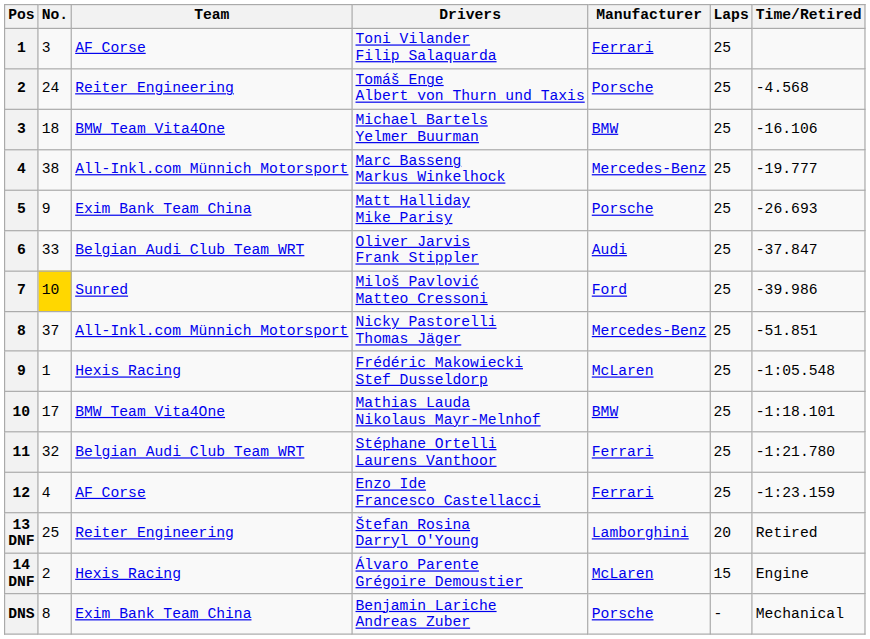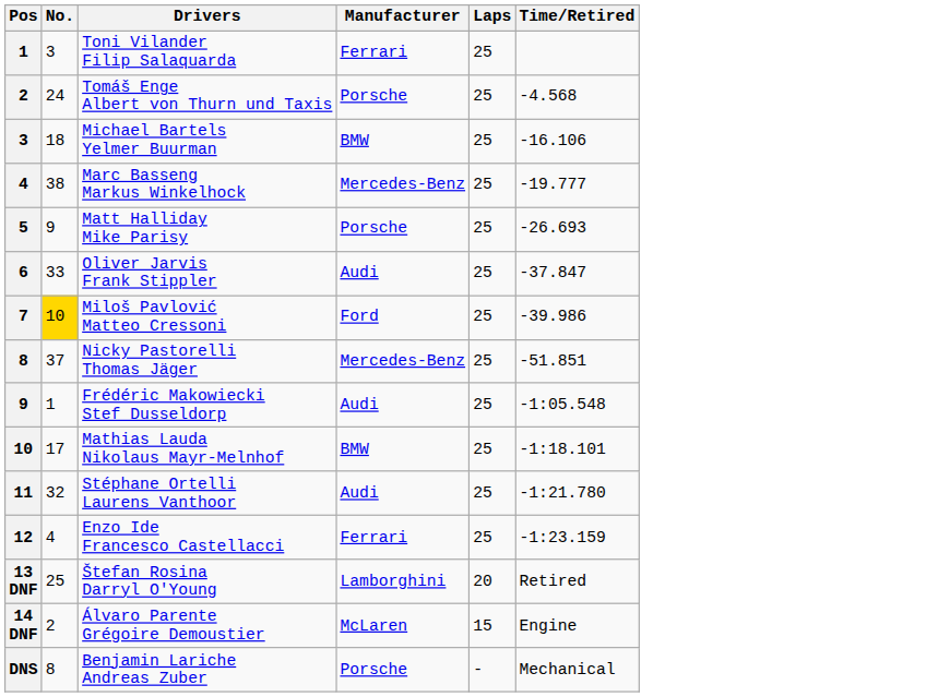 <table class="wikitable" style="font-size: 95%;">
 <tr>
 <th>Pos</th>
 <th>No.</th>
-<th>Team</th>
 <th>Drivers</th>
 <th>Manufacturer</th>
 <th>Laps</th>
 <th>Time/Retired</th>
 </tr>
 <tr>
 <th>1</th>
 <td>3</td>
-<td> <a href='#'>AF Corse</a></td>
 <td> <a href='#'>Toni Vilander</a><br> <a href='#'>Filip Salaquarda</a></td>
 <td><a href='#'>Ferrari</a></td>
 <td>25</td>
 <td></td>
 </tr>
 <tr>
 <th>2</th>
 <td>24</td>
-<td> <a href='#'>Reiter Engineering</a></td>
 <td> <a href='#'>Tomáš Enge</a><br> <a href='#'>Albert von Thurn und Taxis</a></td>
 <td><a href='#'>Porsche</a></td>
 <td>25</td>
 <td>-4.568</td>
 </tr>
 <tr>
 <th>3</th>
 <td>18</td>
-<td> <a href='#'>BMW Team Vita4One</a></td>
 <td> <a href='#'>Michael Bartels</a><br> <a href='#'>Yelmer Buurman</a></td>
 <td><a href='#'>BMW</a></td>
 <td>25</td>
 <td>-16.106</td>
 </tr>
 <tr>
 <th>4</th>
 <td>38</td>
-<td> <a href='#'>All-Inkl.com Münnich Motorsport</a></td>
 <td> <a href='#'>Marc Basseng</a><br> <a href='#'>Markus Winkelhock</a></td>
 <td><a href='#'>Mercedes-Benz</a></td>
 <td>25</td>
 <td>-19.777</td>
 </tr>
 <tr>
 <th>5</th>
 <td>9</td>
-<td> <a href='#'>Exim Bank Team China</a></td>
 <td> <a href='#'>Matt Halliday</a><br> <a href='#'>Mike Parisy</a></td>
 <td><a href='#'>Porsche</a></td>
 <td>25</td>
 <td>-26.693</td>
 </tr>
 <tr>
 <th>6</th>
 <td>33</td>
-<td> <a href='#'>Belgian Audi Club Team WRT</a></td>
 <td> <a href='#'>Oliver Jarvis</a><br> <a href='#'>Frank Stippler</a></td>
 <td><a href='#'>Audi</a></td>
 <td>25</td>
 <td>-37.847</td>
 </tr>
 <tr>
 <th>7</th>
 <td style="background: gold;">10</td>
-<td> <a href='#'>Sunred</a></td>
 <td> <a href='#'>Miloš Pavlović</a><br> <a href='#'>Matteo Cressoni</a></td>
 <td><a href='#'>Ford</a></td>
 <td>25</td>
 <td>-39.986</td>
 </tr>
 <tr>
 <th>8</th>
 <td>37</td>
-<td> <a href='#'>All-Inkl.com Münnich Motorsport</a></td>
 <td> <a href='#'>Nicky Pastorelli</a><br> <a href='#'>Thomas Jäger</a></td>
 <td><a href='#'>Mercedes-Benz</a></td>
 <td>25</td>
 <td>-51.851</td>
 </tr>
 <tr>
 <th>9</th>
 <td>1</td>
-<td> <a href='#'>Hexis Racing</a></td>
 <td> <a href='#'>Frédéric Makowiecki</a><br> <a href='#'>Stef Dusseldorp</a></td>
-<td><a href='#'>McLaren</a></td>
+<td><a href='#'>Audi</a></td>
 <td>25</td>
 <td>-1:05.548</td>
 </tr>
 <tr>
 <th>10</th>
 <td>17</td>
-<td> <a href='#'>BMW Team Vita4One</a></td>
 <td> <a href='#'>Mathias Lauda</a><br> <a href='#'>Nikolaus Mayr-Melnhof</a></td>
 <td><a href='#'>BMW</a></td>
 <td>25</td>
 <td>-1:18.101</td>
 </tr>
 <tr>
 <th>11</th>
 <td>32</td>
-<td> <a href='#'>Belgian Audi Club Team WRT</a></td>
 <td> <a href='#'>Stéphane Ortelli</a><br> <a href='#'>Laurens Vanthoor</a></td>
-<td><a href='#'>Ferrari</a></td>
+<td><a href='#'>Audi</a></td>
 <td>25</td>
 <td>-1:21.780</td>
 </tr>
 <tr>
 <th>12</th>
 <td>4</td>
-<td> <a href='#'>AF Corse</a></td>
 <td> <a href='#'>Enzo Ide</a><br> <a href='#'>Francesco Castellacci</a></td>
 <td><a href='#'>Ferrari</a></td>
 <td>25</td>
 <td>-1:23.159</td>
 </tr>
 <tr>
 <th>13<br>DNF</th>
 <td>25</td>
-<td> <a href='#'>Reiter Engineering</a></td>
 <td> <a href='#'>Štefan Rosina</a><br> <a href='#'>Darryl O'Young</a></td>
 <td><a href='#'>Lamborghini</a></td>
 <td>20</td>
 <td>Retired</td>
 </tr>
 <tr>
 <th>14<br>DNF</th>
 <td>2</td>
-<td> <a href='#'>Hexis Racing</a></td>
 <td> <a href='#'>Álvaro Parente</a><br> <a href='#'>Grégoire Demoustier</a></td>
 <td><a href='#'>McLaren</a></td>
 <td>15</td>
 <td>Engine</td>
 </tr>
 <tr>
 <th>DNS</th>
 <td>8</td>
-<td> <a href='#'>Exim Bank Team China</a></td>
 <td> <a href='#'>Benjamin Lariche</a><br> <a href='#'>Andreas Zuber</a></td>
 <td><a href='#'>Porsche</a></td>
 <td>-</td>
 <td>Mechanical</td>
 </tr>
 </table>
